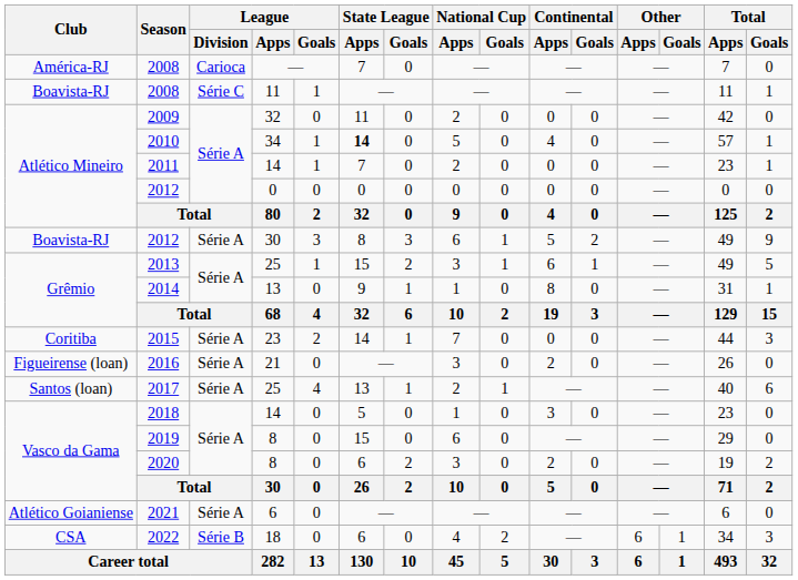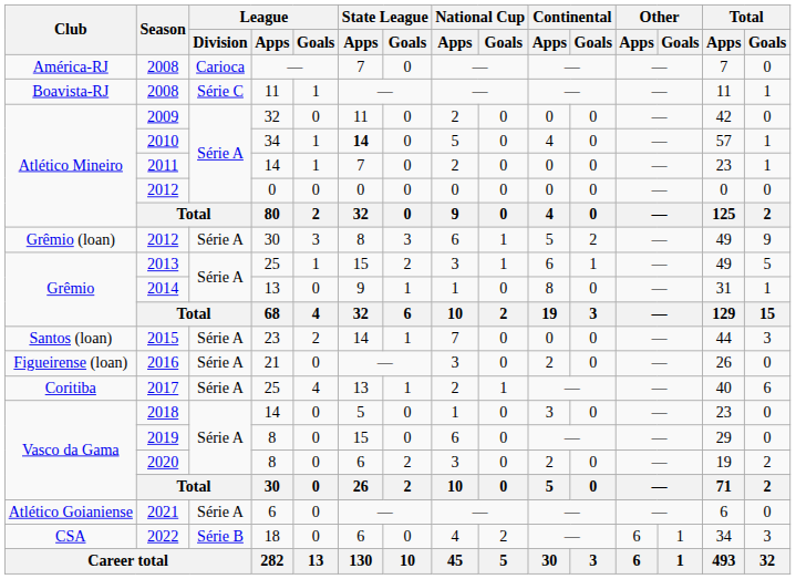 <table class="wikitable" style="text-align: center;">
 <tr>
 <th rowspan="2">Club</th>
 <th rowspan="2">Season</th>
 <th colspan="3">League</th>
 <th colspan="2">State League</th>
 <th colspan="2">National Cup</th>
 <th colspan="2">Continental</th>
 <th colspan="2">Other</th>
 <th colspan="2">Total</th>
 </tr>
 <tr>
 <th>Division</th>
 <th>Apps</th>
 <th>Goals</th>
 <th>Apps</th>
 <th>Goals</th>
 <th>Apps</th>
 <th>Goals</th>
 <th>Apps</th>
 <th>Goals</th>
 <th>Apps</th>
 <th>Goals</th>
 <th>Apps</th>
 <th>Goals</th>
 </tr>
 <tr>
 <td valign="center"><a href='#'>América-RJ</a></td>
 <td><a href='#'>2008</a></td>
 <td><a href='#'>Carioca</a></td>
 <td colspan="2">—</td>
 <td>7</td>
 <td>0</td>
 <td colspan="2">—</td>
 <td colspan="2">—</td>
 <td colspan="2">—</td>
 <td>7</td>
 <td>0</td>
 </tr>
 <tr>
 <td valign="center"><a href='#'>Boavista-RJ</a></td>
 <td><a href='#'>2008</a></td>
 <td><a href='#'>Série C</a></td>
 <td>11</td>
 <td>1</td>
 <td colspan="2">—</td>
 <td colspan="2">—</td>
 <td colspan="2">—</td>
 <td colspan="2">—</td>
 <td>11</td>
 <td>1</td>
 </tr>
 <tr>
 <td rowspan="5" valign="center"><a href='#'>Atlético Mineiro</a></td>
 <td><a href='#'>2009</a></td>
 <td rowspan="4"><a href='#'>Série A</a></td>
 <td>32</td>
 <td>0</td>
 <td>11</td>
 <td>0</td>
 <td>2</td>
 <td>0</td>
 <td>0</td>
 <td>0</td>
 <td colspan="2">—</td>
 <td>42</td>
 <td>0</td>
 </tr>
 <tr>
 <td><a href='#'>2010</a></td>
 <td>34</td>
 <td>1</td>
 <td><strong>14</strong></td>
 <td>0</td>
 <td>5</td>
 <td>0</td>
 <td>4</td>
 <td>0</td>
 <td colspan="2">—</td>
 <td>57</td>
 <td>1</td>
 </tr>
 <tr>
 <td><a href='#'>2011</a></td>
 <td>14</td>
 <td>1</td>
 <td>7</td>
 <td>0</td>
 <td>2</td>
 <td>0</td>
 <td>0</td>
 <td>0</td>
 <td colspan="2">—</td>
 <td>23</td>
 <td>1</td>
 </tr>
 <tr>
 <td><a href='#'>2012</a></td>
 <td>0</td>
 <td>0</td>
 <td>0</td>
 <td>0</td>
 <td>0</td>
 <td>0</td>
 <td>0</td>
 <td>0</td>
 <td colspan="2">—</td>
 <td>0</td>
 <td>0</td>
 </tr>
 <tr>
 <th colspan="2">Total</th>
 <th>80</th>
 <th>2</th>
 <th>32</th>
 <th>0</th>
 <th>9</th>
 <th>0</th>
 <th>4</th>
 <th>0</th>
 <th colspan="2">—</th>
 <th>125</th>
 <th>2</th>
 </tr>
 <tr>
-<td valign="center"><a href='#'>Boavista-RJ</a></td>
+<td valign="center"><a href='#'>Grêmio</a> (loan)</td>
 <td><a href='#'>2012</a></td>
 <td>Série A</td>
 <td>30</td>
 <td>3</td>
 <td>8</td>
 <td>3</td>
 <td>6</td>
 <td>1</td>
 <td>5</td>
 <td>2</td>
 <td colspan="2">—</td>
 <td>49</td>
 <td>9</td>
 </tr>
 <tr>
 <td rowspan="3" valign="center"><a href='#'>Grêmio</a></td>
 <td><a href='#'>2013</a></td>
 <td rowspan="2">Série A</td>
 <td>25</td>
 <td>1</td>
 <td>15</td>
 <td>2</td>
 <td>3</td>
 <td>1</td>
 <td>6</td>
 <td>1</td>
 <td colspan="2">—</td>
 <td>49</td>
 <td>5</td>
 </tr>
 <tr>
 <td><a href='#'>2014</a></td>
 <td>13</td>
 <td>0</td>
 <td>9</td>
 <td>1</td>
 <td>1</td>
 <td>0</td>
 <td>8</td>
 <td>0</td>
 <td colspan="2">—</td>
 <td>31</td>
 <td>1</td>
 </tr>
 <tr>
 <th colspan="2">Total</th>
 <th>68</th>
 <th>4</th>
 <th>32</th>
 <th>6</th>
 <th>10</th>
 <th>2</th>
 <th>19</th>
 <th>3</th>
 <th colspan="2">—</th>
 <th>129</th>
 <th>15</th>
 </tr>
 <tr>
-<td valign="center"><a href='#'>Coritiba</a></td>
+<td valign="center"><a href='#'>Santos</a> (loan)</td>
 <td><a href='#'>2015</a></td>
 <td>Série A</td>
 <td>23</td>
 <td>2</td>
 <td>14</td>
 <td>1</td>
 <td>7</td>
 <td>0</td>
 <td>0</td>
 <td>0</td>
 <td colspan="2">—</td>
 <td>44</td>
 <td>3</td>
 </tr>
 <tr>
 <td valign="center"><a href='#'>Figueirense</a> (loan)</td>
 <td><a href='#'>2016</a></td>
 <td>Série A</td>
 <td>21</td>
 <td>0</td>
 <td colspan="2">—</td>
 <td>3</td>
 <td>0</td>
 <td>2</td>
 <td>0</td>
 <td colspan="2">—</td>
 <td>26</td>
 <td>0</td>
 </tr>
 <tr>
-<td valign="center"><a href='#'>Santos</a> (loan)</td>
+<td valign="center"><a href='#'>Coritiba</a></td>
 <td><a href='#'>2017</a></td>
 <td>Série A</td>
 <td>25</td>
 <td>4</td>
 <td>13</td>
 <td>1</td>
 <td>2</td>
 <td>1</td>
 <td colspan="2">—</td>
 <td colspan="2">—</td>
 <td>40</td>
 <td>6</td>
 </tr>
 <tr>
 <td rowspan="4" valign="center"><a href='#'>Vasco da Gama</a></td>
 <td><a href='#'>2018</a></td>
 <td rowspan="3">Série A</td>
 <td>14</td>
 <td>0</td>
 <td>5</td>
 <td>0</td>
 <td>1</td>
 <td>0</td>
 <td>3</td>
 <td>0</td>
 <td colspan="2">—</td>
 <td>23</td>
 <td>0</td>
 </tr>
 <tr>
 <td><a href='#'>2019</a></td>
 <td>8</td>
 <td>0</td>
 <td>15</td>
 <td>0</td>
 <td>6</td>
 <td>0</td>
 <td colspan="2">—</td>
 <td colspan="2">—</td>
 <td>29</td>
 <td>0</td>
 </tr>
 <tr>
 <td><a href='#'>2020</a></td>
 <td>8</td>
 <td>0</td>
 <td>6</td>
 <td>2</td>
 <td>3</td>
 <td>0</td>
 <td>2</td>
 <td>0</td>
 <td colspan="2">—</td>
 <td>19</td>
 <td>2</td>
 </tr>
 <tr>
 <th colspan="2">Total</th>
 <th>30</th>
 <th>0</th>
 <th>26</th>
 <th>2</th>
 <th>10</th>
 <th>0</th>
 <th>5</th>
 <th>0</th>
 <th colspan="2">—</th>
 <th>71</th>
 <th>2</th>
 </tr>
 <tr>
 <td valign="center"><a href='#'>Atlético Goianiense</a></td>
 <td><a href='#'>2021</a></td>
 <td>Série A</td>
 <td>6</td>
 <td>0</td>
 <td colspan="2">—</td>
 <td colspan="2">—</td>
 <td colspan="2">—</td>
 <td colspan="2">—</td>
 <td>6</td>
 <td>0</td>
 </tr>
 <tr>
 <td valign="center"><a href='#'>CSA</a></td>
 <td><a href='#'>2022</a></td>
 <td><a href='#'>Série B</a></td>
 <td>18</td>
 <td>0</td>
 <td>6</td>
 <td>0</td>
 <td>4</td>
 <td>2</td>
 <td colspan="2">—</td>
 <td>6</td>
 <td>1</td>
 <td>34</td>
 <td>3</td>
 </tr>
 <tr>
 <th colspan="3"><strong>Career total</strong></th>
 <th>282</th>
 <th>13</th>
 <th>130</th>
 <th>10</th>
 <th>45</th>
 <th>5</th>
 <th>30</th>
 <th>3</th>
 <th>6</th>
 <th>1</th>
 <th>493</th>
 <th>32</th>
 </tr>
 </table>
